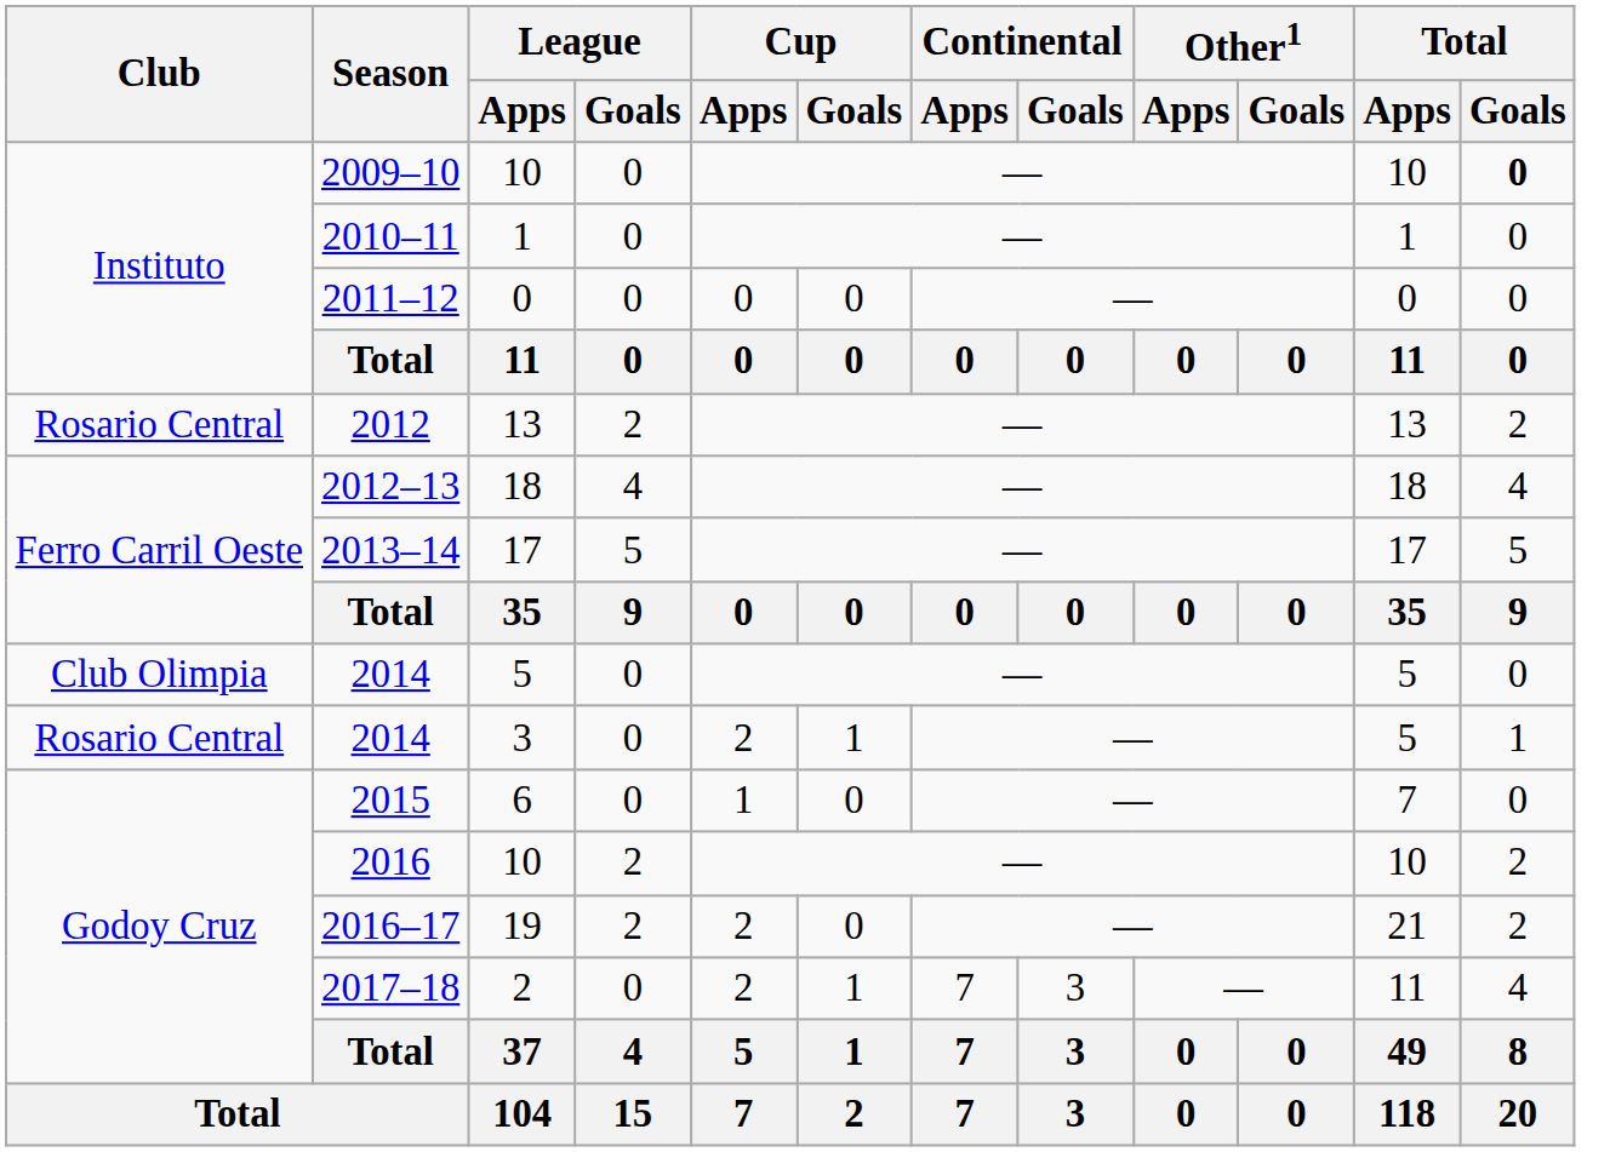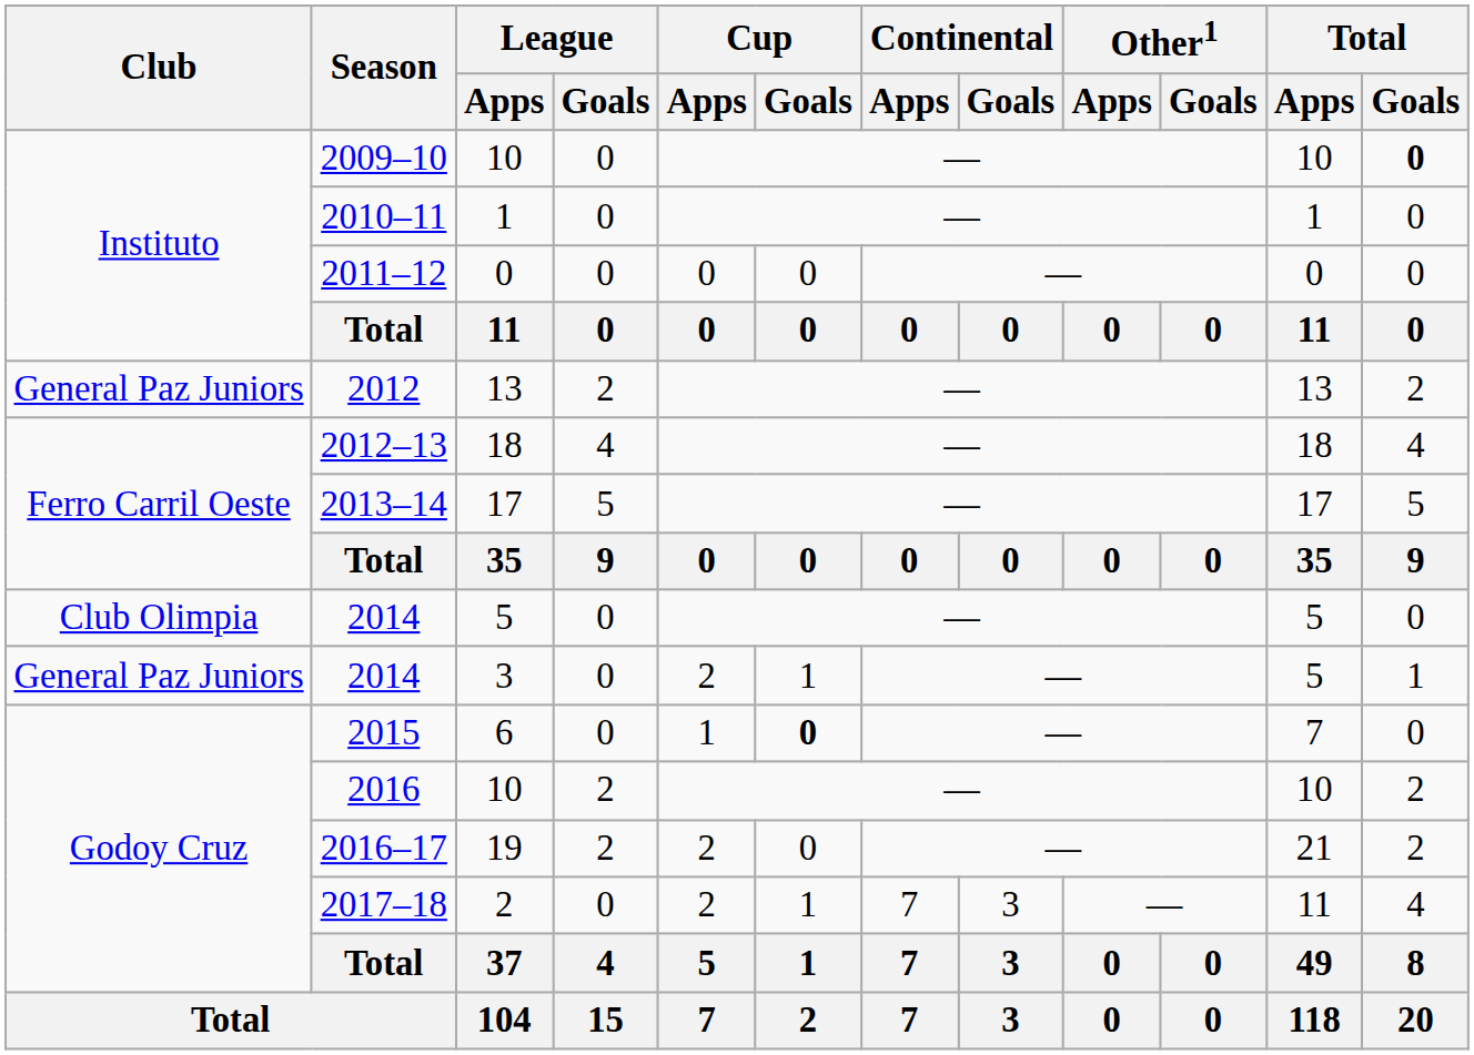 <table class="wikitable" style="text-align: center">
 <tr>
 <th rowspan=2>Club</th>
 <th rowspan=2>Season</th>
 <th colspan=2>League</th>
 <th colspan=2>Cup</th>
 <th colspan=2>Continental</th>
 <th colspan=2>Other<sup>1</sup></th>
 <th colspan=2>Total</th>
 </tr>
 <tr>
 <th>Apps</th>
 <th>Goals</th>
 <th>Apps</th>
 <th>Goals</th>
 <th>Apps</th>
 <th>Goals</th>
 <th>Apps</th>
 <th>Goals</th>
 <th>Apps</th>
 <th>Goals</th>
 </tr>
 <tr>
 <td rowspan=4><a href='#'>Instituto</a></td>
 <td><a href='#'>2009–10</a></td>
 <td>10</td>
 <td>0</td>
 <td colspan="6">—</td>
 <td>10</td>
 <td><strong>0</strong></td>
 </tr>
 <tr>
 <td><a href='#'>2010–11</a></td>
 <td>1</td>
 <td>0</td>
 <td colspan="6">—</td>
 <td>1</td>
 <td>0</td>
 </tr>
 <tr>
 <td><a href='#'>2011–12</a></td>
 <td>0</td>
 <td>0</td>
 <td>0</td>
 <td>0</td>
 <td colspan="4">—</td>
 <td>0</td>
 <td>0</td>
 </tr>
 <tr>
 <th>Total</th>
 <th>11</th>
 <th>0</th>
 <th>0</th>
 <th>0</th>
 <th>0</th>
 <th>0</th>
 <th>0</th>
 <th>0</th>
 <th>11</th>
 <th>0</th>
 </tr>
 <tr>
-<td><a href='#'>Rosario Central</a></td>
+<td><a href='#'>General Paz Juniors</a></td>
 <td><a href='#'>2012</a></td>
 <td>13</td>
 <td>2</td>
 <td colspan="6">—</td>
 <td>13</td>
 <td>2</td>
 </tr>
 <tr>
 <td rowspan=3><a href='#'>Ferro Carril Oeste</a></td>
 <td><a href='#'>2012–13</a></td>
 <td>18</td>
 <td>4</td>
 <td colspan="6">—</td>
 <td>18</td>
 <td>4</td>
 </tr>
 <tr>
 <td><a href='#'>2013–14</a></td>
 <td>17</td>
 <td>5</td>
 <td colspan="6">—</td>
 <td>17</td>
 <td>5</td>
 </tr>
 <tr>
 <th>Total</th>
 <th>35</th>
 <th>9</th>
 <th>0</th>
 <th>0</th>
 <th>0</th>
 <th>0</th>
 <th>0</th>
 <th>0</th>
 <th>35</th>
 <th>9</th>
 </tr>
 <tr>
 <td><a href='#'>Club Olimpia</a></td>
 <td><a href='#'>2014</a></td>
 <td>5</td>
 <td>0</td>
 <td colspan="6">—</td>
 <td>5</td>
 <td>0</td>
 </tr>
 <tr>
-<td><a href='#'>Rosario Central</a></td>
+<td><a href='#'>General Paz Juniors</a></td>
 <td><a href='#'>2014</a></td>
 <td>3</td>
 <td>0</td>
 <td>2</td>
 <td>1</td>
 <td colspan="4">—</td>
 <td>5</td>
 <td>1</td>
 </tr>
 <tr>
 <td rowspan=5><a href='#'>Godoy Cruz</a></td>
 <td><a href='#'>2015</a></td>
 <td>6</td>
 <td>0</td>
 <td>1</td>
-<td>0</td>
+<td><strong>0</strong></td>
 <td colspan="4">—</td>
 <td>7</td>
 <td>0</td>
 </tr>
 <tr>
 <td><a href='#'>2016</a></td>
 <td>10</td>
 <td>2</td>
 <td colspan="6">—</td>
 <td>10</td>
 <td>2</td>
 </tr>
 <tr>
 <td><a href='#'>2016–17</a></td>
 <td>19</td>
 <td>2</td>
 <td>2</td>
 <td>0</td>
 <td colspan="4">—</td>
 <td>21</td>
 <td>2</td>
 </tr>
 <tr>
 <td><a href='#'>2017–18</a></td>
 <td>2</td>
 <td>0</td>
 <td>2</td>
 <td>1</td>
 <td>7</td>
 <td>3</td>
 <td colspan="2">—</td>
 <td>11</td>
 <td>4</td>
 </tr>
 <tr>
 <th>Total</th>
 <th>37</th>
 <th>4</th>
 <th>5</th>
 <th>1</th>
 <th>7</th>
 <th>3</th>
 <th>0</th>
 <th>0</th>
 <th>49</th>
 <th>8</th>
 </tr>
 <tr>
 <th colspan=2>Total</th>
 <th>104</th>
 <th>15</th>
 <th>7</th>
 <th>2</th>
 <th>7</th>
 <th>3</th>
 <th>0</th>
 <th>0</th>
 <th>118</th>
 <th>20</th>
 </tr>
 </table>
